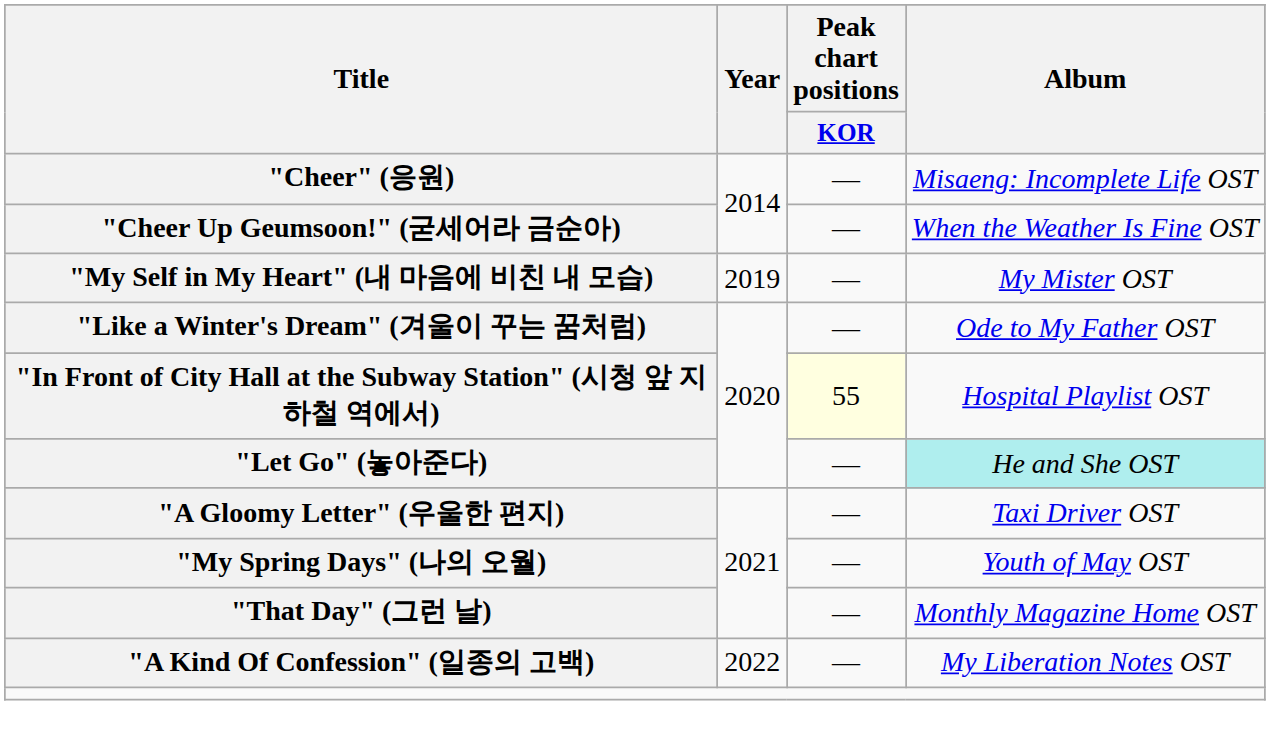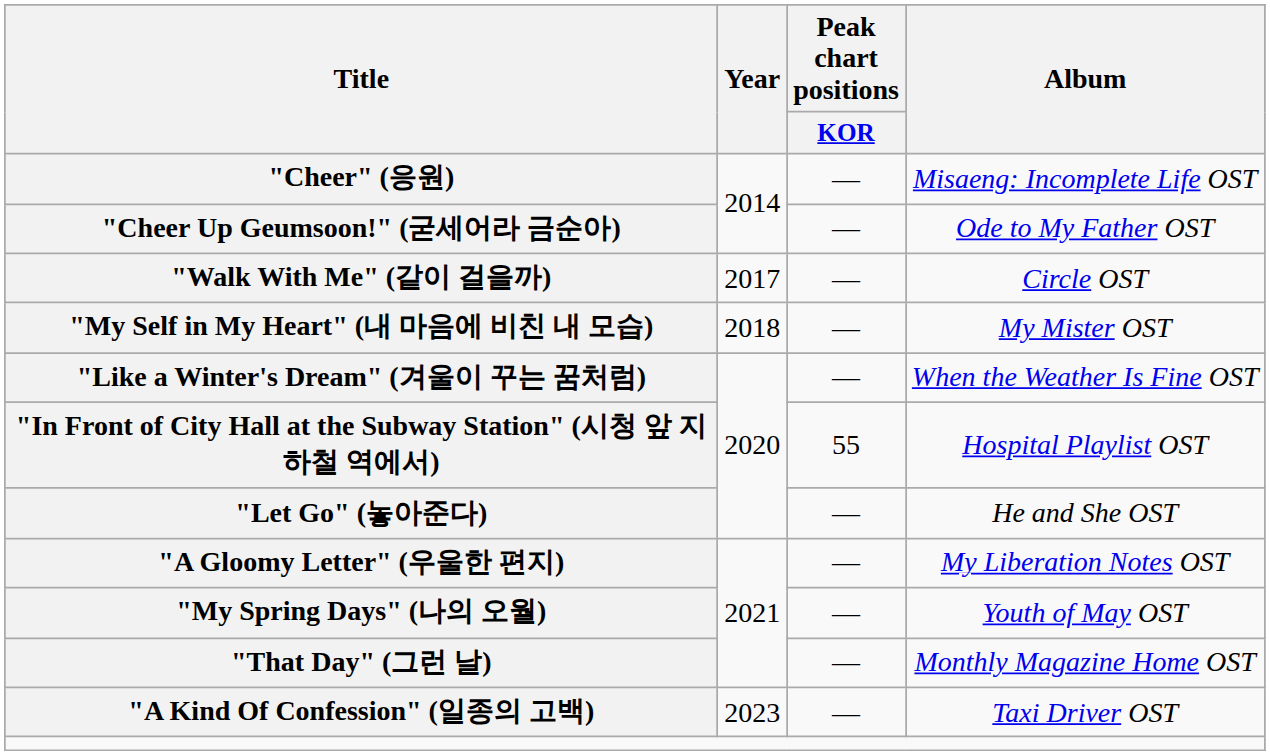 <table class="wikitable plainrowheaders" style="text-align:center;">
 <tr>
 <th rowspan="2" scope="col" style="width:25em;">Title</th>
 <th rowspan="2" scope="col">Year</th>
 <th colspan="1" scope="col">Peak chart positions</th>
 <th rowspan="2" scope="col">Album</th>
 </tr>
 <tr>
 <th scope="col" style="width:2.5em;font-size:90%;"><a href='#'>KOR</a><br></th>
 </tr>
 <tr>
 <th scope="row">"Cheer" (응원)</th>
 <td rowspan="2">2014</td>
 <td>—</td>
 <td><em><a href='#'>Misaeng: Incomplete Life</a> OST</em></td>
 </tr>
 <tr>
 <th scope="row">"Cheer Up Geumsoon!" (굳세어라 금순아) </th>
 <td>—</td>
-<td><em><a href='#'>When the Weather Is Fine</a> OST</em></td>
+<td><em><a href='#'>Ode to My Father</a> OST</em></td>
+</tr>
+<tr>
+<th scope="row">"Walk With Me" (같이 걸을까)</th>
+<td>2017</td>
+<td>—</td>
+<td><em><a href='#'>Circle</a> OST</em></td>
 </tr>
 <tr>
 <th scope="row">"My Self in My Heart" (내 마음에 비친 내 모습)</th>
-<td>2019</td>
+<td>2018</td>
 <td>—</td>
 <td><em><a href='#'>My Mister</a> OST</em></td>
 </tr>
 <tr>
 <th scope="row">"Like a Winter's Dream" (겨울이 꾸는 꿈처럼)</th>
 <td rowspan="3">2020</td>
 <td>—</td>
-<td><em><a href='#'>Ode to My Father</a> OST</em></td>
+<td><em><a href='#'>When the Weather Is Fine</a> OST</em></td>
 </tr>
 <tr>
 <th scope="row">"In Front of City Hall at the Subway Station" (시청 앞 지하철 역에서)</th>
-<td style="background: lightyellow;">55</td>
+<td>55</td>
 <td><em><a href='#'>Hospital Playlist</a> OST</em></td>
 </tr>
 <tr>
 <th scope="row">"Let Go" (놓아준다)</th>
 <td>—</td>
-<td style="background: paleturquoise;"><em>He and She OST</em></td>
+<td><em>He and She OST</em></td>
 </tr>
 <tr>
 <th scope="row">"A Gloomy Letter" (우울한 편지)</th>
 <td rowspan="3">2021</td>
 <td>—</td>
-<td><em><a href='#'>Taxi Driver</a></em> <em>OST</em></td>
+<td><em><a href='#'>My Liberation Notes</a> OST</em></td>
 </tr>
 <tr>
 <th scope="row">"My Spring Days" (나의 오월)</th>
 <td>—</td>
 <td><em><a href='#'>Youth of May</a> OST</em></td>
 </tr>
 <tr>
 <th scope="row">"That Day" (그런 날)</th>
 <td>—</td>
 <td><em><a href='#'>Monthly Magazine Home</a> OST</em></td>
 </tr>
 <tr>
 <th scope="row">"A Kind Of Confession" (일종의 고백)</th>
-<td>2022</td>
+<td>2023</td>
 <td>—</td>
-<td><em><a href='#'>My Liberation Notes</a> OST</em></td>
+<td><em><a href='#'>Taxi Driver</a></em> <em>OST</em></td>
 </tr>
 <tr>
 <td colspan="4"></td>
 </tr>
 </table>
